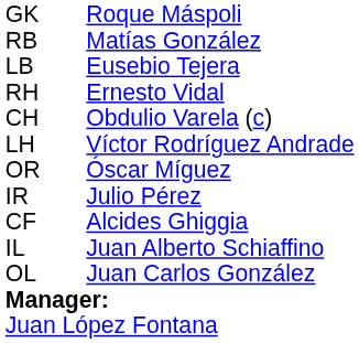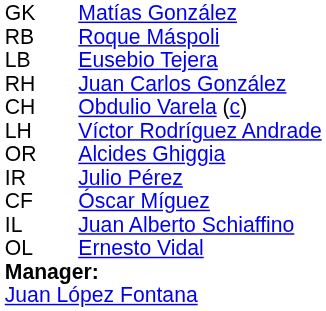 <table style="font-size:90%; margin:0.2em auto;" cellspacing="0" cellpadding="0">
 <tr>
 <th width="25"></th>
 <th width="25"></th>
 </tr>
 <tr>
 <td>GK</td>
 <td></td>
-<td><a href='#'>Roque Máspoli</a></td>
+<td><a href='#'>Matías González</a></td>
 </tr>
 <tr>
 <td>RB</td>
 <td></td>
-<td><a href='#'>Matías González</a></td>
+<td><a href='#'>Roque Máspoli</a></td>
 </tr>
 <tr>
 <td>LB</td>
 <td></td>
 <td><a href='#'>Eusebio Tejera</a></td>
 </tr>
 <tr>
 <td>RH</td>
 <td></td>
-<td><a href='#'>Ernesto Vidal</a></td>
+<td><a href='#'>Juan Carlos González</a></td>
 </tr>
 <tr>
 <td>CH</td>
 <td></td>
 <td><a href='#'>Obdulio Varela</a> (<a href='#'>c</a>)</td>
 </tr>
 <tr>
 <td>LH</td>
 <td></td>
 <td><a href='#'>Víctor Rodríguez Andrade</a></td>
 </tr>
 <tr>
 <td>OR</td>
 <td></td>
-<td><a href='#'>Óscar Míguez</a></td>
+<td><a href='#'>Alcides Ghiggia</a></td>
 </tr>
 <tr>
 <td>IR</td>
 <td></td>
 <td><a href='#'>Julio Pérez</a></td>
 </tr>
 <tr>
 <td>CF</td>
 <td></td>
-<td><a href='#'>Alcides Ghiggia</a></td>
+<td><a href='#'>Óscar Míguez</a></td>
 </tr>
 <tr>
 <td>IL</td>
 <td></td>
 <td><a href='#'>Juan Alberto Schiaffino</a></td>
 </tr>
 <tr>
 <td>OL</td>
 <td></td>
-<td><a href='#'>Juan Carlos González</a></td>
+<td><a href='#'>Ernesto Vidal</a></td>
 </tr>
 <tr>
 <td colspan=3><strong>Manager:</strong></td>
 </tr>
 <tr>
 <td colspan=4><a href='#'>Juan López Fontana</a></td>
 </tr>
 </table>
